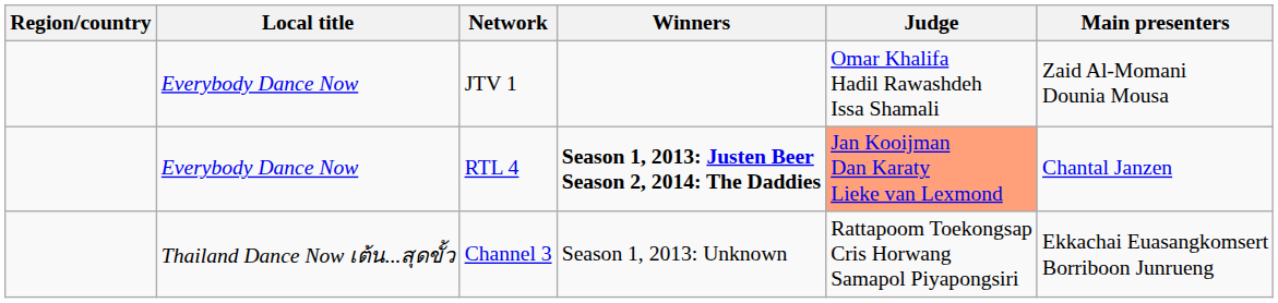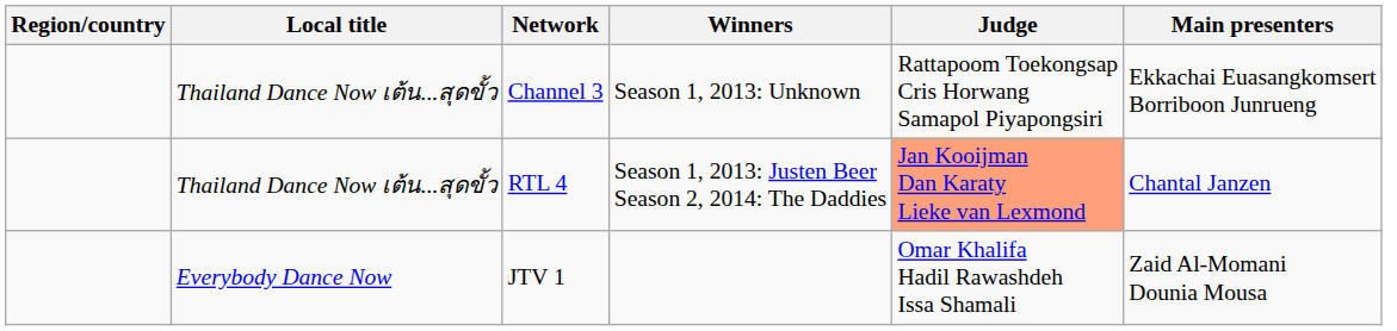 <table class="wikitable" style="white-space:nowrap; font-size:90%;">
 <tr>
 <th>Region/country</th>
 <th>Local title</th>
 <th>Network</th>
 <th>Winners</th>
 <th>Judge</th>
 <th>Main presenters</th>
 </tr>
 <tr>
 <td></td>
+<td><em>Thailand Dance Now เต้น...สุดขั้ว</em></td>
+<td><a href='#'>Channel 3</a></td>
+<td>Season 1, 2013: Unknown</td>
+<td>Rattapoom Toekongsap<br>Cris Horwang<br>Samapol Piyapongsiri</td>
+<td>Ekkachai Euasangkomsert<br>Borriboon Junrueng</td>
+</tr>
+<tr>
+<td></td>
+<td><em>Thailand Dance Now เต้น...สุดขั้ว</em></td>
+<td><a href='#'>RTL 4</a></td>
+<td>Season 1, 2013: <a href='#'>Justen Beer</a><br>Season 2, 2014: The Daddies</td>
+<td style="background: lightsalmon;"><a href='#'>Jan Kooijman</a><br><a href='#'>Dan Karaty</a><br><a href='#'>Lieke van Lexmond</a></td>
+<td><a href='#'>Chantal Janzen</a></td>
+</tr>
+<tr>
+<td></td>
 <td><em><a href='#'>Everybody Dance Now</a></em></td>
 <td>JTV 1</td>
 <td></td>
 <td><a href='#'>Omar Khalifa</a><br>Hadil Rawashdeh<br>Issa Shamali</td>
 <td>Zaid Al-Momani<br>Dounia Mousa</td>
 </tr>
-<tr>
-<td></td>
-<td><em><a href='#'>Everybody Dance Now</a></em></td>
-<td><a href='#'>RTL 4</a></td>
-<td><strong>Season 1, 2013: <a href='#'>Justen Beer</a><br>Season 2, 2014: The Daddies</strong></td>
-<td style="background: lightsalmon;"><a href='#'>Jan Kooijman</a><br><a href='#'>Dan Karaty</a><br><a href='#'>Lieke van Lexmond</a></td>
-<td><a href='#'>Chantal Janzen</a></td>
-</tr>
-<tr>
-<td></td>
-<td><em>Thailand Dance Now เต้น...สุดขั้ว</em></td>
-<td><a href='#'>Channel 3</a></td>
-<td>Season 1, 2013: Unknown</td>
-<td>Rattapoom Toekongsap<br>Cris Horwang<br>Samapol Piyapongsiri</td>
-<td>Ekkachai Euasangkomsert<br>Borriboon Junrueng</td>
-</tr>
 </table>
